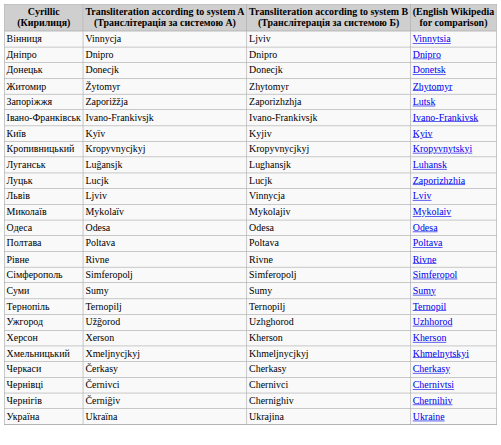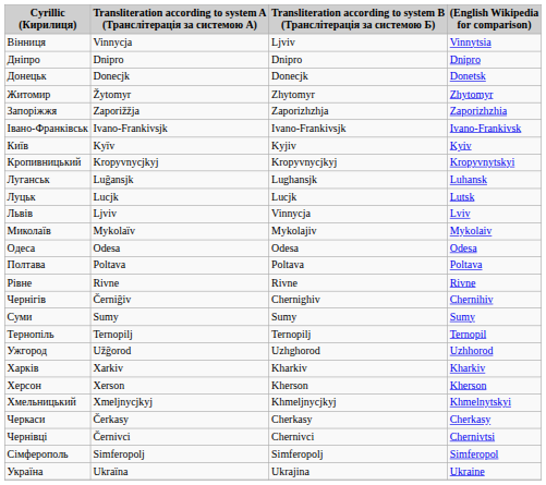 <table class="wikitable" border="1" cellpadding="3" cellspacing="0" align="center">
 <tr>
 <th style="background:#CFCFCF;">Cyrillic<br>(Кирилиця)</th>
 <th style="background:#CFCFCF;">Transliteration according to system A<br>(Транслітерація за системою А)</th>
 <th style="background:#CFCFCF;">Transliteration according to system B<br>(Транслітерація за системою Б)</th>
 <th style="background:#CFCFCF;">(English Wikipedia<br>for comparison)</th>
 </tr>
 <tr>
 <td>Вінниця</td>
 <td>Vinnycja</td>
 <td>Ljviv</td>
 <td><a href='#'>Vinnytsia</a></td>
 </tr>
 <tr>
 <td>Дніпро</td>
 <td>Dnipro</td>
 <td>Dnipro</td>
 <td><a href='#'>Dnipro</a></td>
 </tr>
 <tr>
 <td>Донецьк</td>
 <td>Donecjk</td>
 <td>Donecjk</td>
 <td><a href='#'>Donetsk</a></td>
 </tr>
 <tr>
 <td>Житомир</td>
 <td>Žytomyr</td>
 <td>Zhytomyr</td>
 <td><a href='#'>Zhytomyr</a></td>
 </tr>
 <tr>
 <td>Запоріжжя</td>
 <td>Zaporižžja</td>
 <td>Zaporizhzhja</td>
-<td><a href='#'>Lutsk</a></td>
+<td><a href='#'>Zaporizhzhia</a></td>
 </tr>
 <tr>
 <td>Івано-Франківськ</td>
 <td>Ivano-Frankivsjk</td>
 <td>Ivano-Frankivsjk</td>
 <td><a href='#'>Ivano-Frankivsk</a></td>
 </tr>
 <tr>
 <td>Київ</td>
 <td>Kyïv</td>
 <td>Kyjiv</td>
 <td><a href='#'>Kyiv</a></td>
 </tr>
 <tr>
 <td>Кропивницький</td>
 <td>Kropyvnycjkyj</td>
 <td>Kropyvnycjkyj</td>
 <td><a href='#'>Kropyvnytskyi</a></td>
 </tr>
 <tr>
 <td>Луганськ</td>
 <td>Luğansjk</td>
 <td>Lughansjk</td>
 <td><a href='#'>Luhansk</a></td>
 </tr>
 <tr>
 <td>Луцьк</td>
 <td>Lucjk</td>
 <td>Lucjk</td>
-<td><a href='#'>Zaporizhzhia</a></td>
+<td><a href='#'>Lutsk</a></td>
 </tr>
 <tr>
 <td>Львів</td>
 <td>Ljviv</td>
 <td>Vinnycja</td>
 <td><a href='#'>Lviv</a></td>
 </tr>
 <tr>
 <td>Миколаїв</td>
 <td>Mykolaïv</td>
 <td>Mykolajiv</td>
 <td><a href='#'>Mykolaiv</a></td>
 </tr>
 <tr>
 <td>Одеса</td>
 <td>Odesa</td>
 <td>Odesa</td>
 <td><a href='#'>Odesa</a></td>
 </tr>
 <tr>
 <td>Полтава</td>
 <td>Poltava</td>
 <td>Poltava</td>
 <td><a href='#'>Poltava</a></td>
 </tr>
 <tr>
 <td>Рівне</td>
 <td>Rivne</td>
 <td>Rivne</td>
 <td><a href='#'>Rivne</a></td>
 </tr>
 <tr>
-<td>Сімферополь</td>
-<td>Simferopolj</td>
-<td>Simferopolj</td>
-<td><a href='#'>Simferopol</a></td>
+<td>Чернігів</td>
+<td>Černiğiv</td>
+<td>Chernighiv</td>
+<td><a href='#'>Chernihiv</a></td>
 </tr>
 <tr>
 <td>Суми</td>
 <td>Sumy</td>
 <td>Sumy</td>
 <td><a href='#'>Sumy</a></td>
 </tr>
 <tr>
 <td>Тернопіль</td>
 <td>Ternopilj</td>
 <td>Ternopilj</td>
 <td><a href='#'>Ternopil</a></td>
 </tr>
 <tr>
 <td>Ужгород</td>
 <td>Užğorod</td>
 <td>Uzhghorod</td>
 <td><a href='#'>Uzhhorod</a></td>
+</tr>
+<tr>
+<td>Харків</td>
+<td>Xarkiv</td>
+<td>Kharkiv</td>
+<td><a href='#'>Kharkiv</a></td>
 </tr>
 <tr>
 <td>Херсон</td>
 <td>Xerson</td>
 <td>Kherson</td>
 <td><a href='#'>Kherson</a></td>
 </tr>
 <tr>
 <td>Хмельницький</td>
 <td>Xmeljnycjkyj</td>
 <td>Khmeljnycjkyj</td>
 <td><a href='#'>Khmelnytskyi</a></td>
 </tr>
 <tr>
 <td>Черкаси</td>
 <td>Čerkasy</td>
 <td>Cherkasy</td>
 <td><a href='#'>Cherkasy</a></td>
 </tr>
 <tr>
 <td>Чернівці</td>
 <td>Černivci</td>
 <td>Chernivci</td>
 <td><a href='#'>Chernivtsi</a></td>
 </tr>
 <tr>
-<td>Чернігів</td>
-<td>Černiğiv</td>
-<td>Chernighiv</td>
-<td><a href='#'>Chernihiv</a></td>
+<td>Сімферополь</td>
+<td>Simferopolj</td>
+<td>Simferopolj</td>
+<td><a href='#'>Simferopol</a></td>
 </tr>
 <tr>
 <td>Україна</td>
 <td>Ukraïna</td>
 <td>Ukrajina</td>
 <td><a href='#'>Ukraine</a></td>
 </tr>
 <tr>
 </tr>
 </table>
